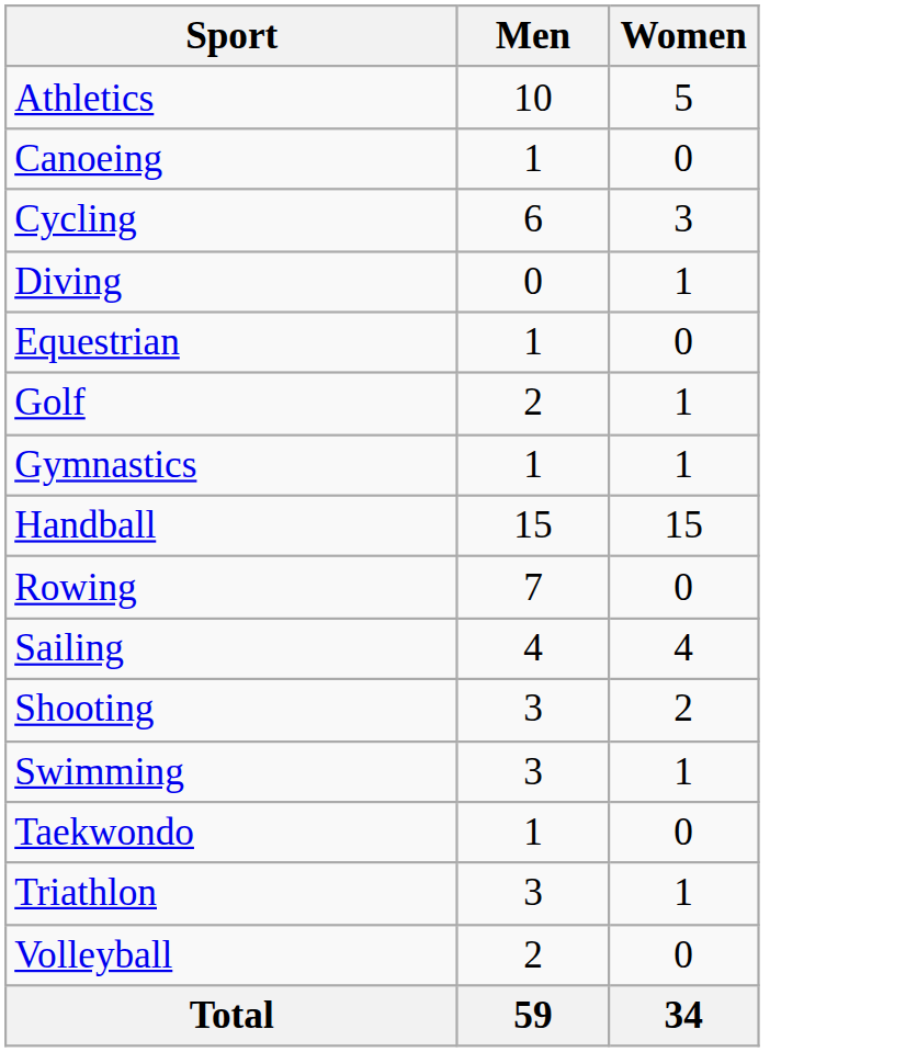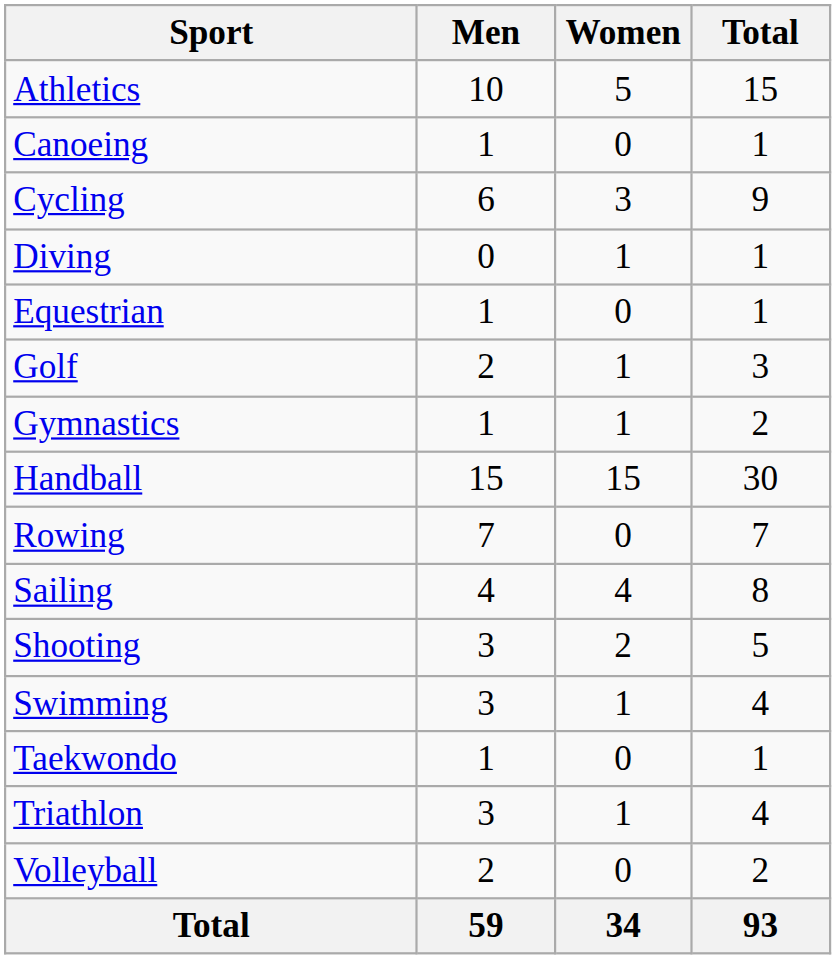 <table class="wikitable sortable" style="text-align:center;">
 <tr>
 <th width=180>Sport</th>
 <th width=55>Men</th>
 <th width=55>Women</th>
+<th width=55>Total</th>
 </tr>
 <tr>
 <td align=left><a href='#'>Athletics</a></td>
 <td>10</td>
 <td>5</td>
+<td>15</td>
 </tr>
 <tr>
 <td align=left><a href='#'>Canoeing</a></td>
 <td>1</td>
 <td>0</td>
+<td>1</td>
 </tr>
 <tr>
 <td align=left><a href='#'>Cycling</a></td>
 <td>6</td>
 <td>3</td>
+<td>9</td>
 </tr>
 <tr>
 <td align=left><a href='#'>Diving</a></td>
 <td>0</td>
+<td>1</td>
 <td>1</td>
 </tr>
 <tr>
 <td align=left><a href='#'>Equestrian</a></td>
 <td>1</td>
 <td>0</td>
+<td>1</td>
 </tr>
 <tr>
 <td align=left><a href='#'>Golf</a></td>
 <td>2</td>
 <td>1</td>
+<td>3</td>
 </tr>
 <tr>
 <td align=left><a href='#'>Gymnastics</a></td>
 <td>1</td>
 <td>1</td>
+<td>2</td>
 </tr>
 <tr>
 <td align=left><a href='#'>Handball</a></td>
 <td>15</td>
 <td>15</td>
+<td>30</td>
 </tr>
 <tr>
 <td align=left><a href='#'>Rowing</a></td>
 <td>7</td>
 <td>0</td>
+<td>7</td>
 </tr>
 <tr>
 <td align=left><a href='#'>Sailing</a></td>
 <td>4</td>
 <td>4</td>
+<td>8</td>
 </tr>
 <tr>
 <td align=left><a href='#'>Shooting</a></td>
 <td>3</td>
 <td>2</td>
+<td>5</td>
 </tr>
 <tr>
 <td align=left><a href='#'>Swimming</a></td>
 <td>3</td>
 <td>1</td>
+<td>4</td>
 </tr>
 <tr>
 <td align=left><a href='#'>Taekwondo</a></td>
 <td>1</td>
 <td>0</td>
+<td>1</td>
 </tr>
 <tr>
 <td align=left><a href='#'>Triathlon</a></td>
 <td>3</td>
 <td>1</td>
+<td>4</td>
 </tr>
 <tr>
 <td align=left><a href='#'>Volleyball</a></td>
 <td>2</td>
 <td>0</td>
+<td>2</td>
 </tr>
 <tr>
 <th>Total</th>
 <th>59</th>
 <th>34</th>
+<th>93</th>
 </tr>
 </table>
